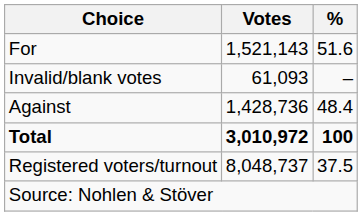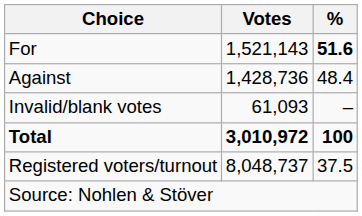 <table class=wikitable style=text-align:right>
 <tr>
 <th>Choice</th>
 <th>Votes</th>
 <th>%</th>
 </tr>
 <tr>
 <td align=left>For</td>
 <td>1,521,143</td>
-<td>51.6</td>
+<td><strong>51.6</strong></td>
+</tr>
+<tr>
+<td align=left>Against</td>
+<td>1,428,736</td>
+<td>48.4</td>
 </tr>
 <tr>
 <td align=left>Invalid/blank votes</td>
 <td>61,093</td>
 <td>–</td>
-</tr>
-<tr>
-<td align=left>Against</td>
-<td>1,428,736</td>
-<td>48.4</td>
 </tr>
 <tr>
 <td align=left><strong>Total</strong></td>
 <td><strong>3,010,972</strong></td>
 <td><strong>100</strong></td>
 </tr>
 <tr>
 <td align=left>Registered voters/turnout</td>
 <td>8,048,737</td>
 <td>37.5</td>
 </tr>
 <tr>
 <td align=left colspan=3>Source: Nohlen & Stöver</td>
 </tr>
 </table>
